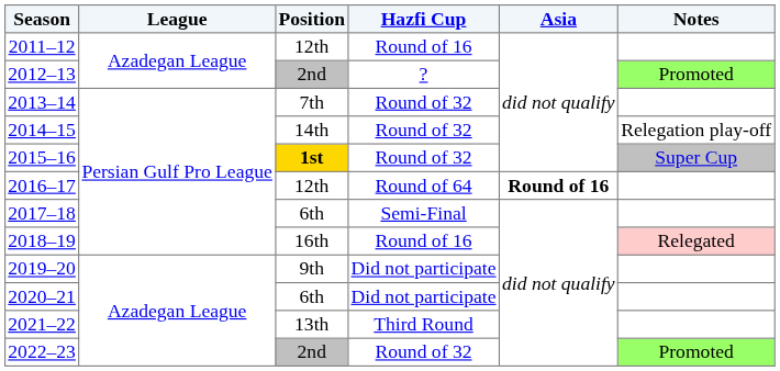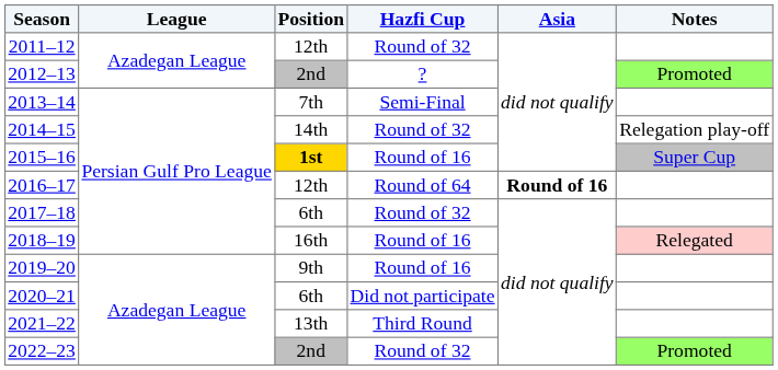 <table border="1" cellpadding="2" style="border-collapse:collapse; text-align:center; font-size:normal">
 <tr style="background:#f0f6fa;">
 <th>Season</th>
 <th>League</th>
 <th>Position</th>
 <th><a href='#'>Hazfi Cup</a></th>
 <th><a href='#'>Asia</a></th>
 <th>Notes</th>
 </tr>
 <tr>
 <td><a href='#'>2011–12</a></td>
 <td rowspan="2"><a href='#'>Azadegan League</a></td>
 <td>12th</td>
-<td><a href='#'>Round of 16</a></td>
+<td><a href='#'>Round of 32</a></td>
 <td rowspan="5"><em>did not qualify</em></td>
 <td></td>
 </tr>
 <tr>
 <td><a href='#'>2012–13</a></td>
 <td bgcolor=silver>2nd</td>
 <td><a href='#'>?</a></td>
 <td style="background:#9f6;">Promoted</td>
 </tr>
 <tr>
 <td><a href='#'>2013–14</a></td>
 <td rowspan="6"><a href='#'>Persian Gulf Pro League</a></td>
 <td>7th</td>
-<td><a href='#'>Round of 32</a></td>
+<td><a href='#'>Semi-Final</a></td>
 <td></td>
 </tr>
 <tr>
 <td><a href='#'>2014–15</a></td>
 <td>14th</td>
 <td><a href='#'>Round of 32</a></td>
 <td>Relegation play-off</td>
 </tr>
 <tr>
 <td><a href='#'>2015–16</a></td>
 <td bgcolor=gold><strong>1st</strong></td>
-<td><a href='#'>Round of 32</a></td>
+<td><a href='#'>Round of 16</a></td>
 <td bgcolor=silver><a href='#'>Super Cup</a></td>
 </tr>
 <tr>
 <td><a href='#'>2016–17</a></td>
 <td>12th</td>
 <td><a href='#'>Round of 64</a></td>
 <td><strong>Round of 16</strong></td>
 <td></td>
 </tr>
 <tr>
 <td><a href='#'>2017–18</a></td>
 <td>6th</td>
-<td><a href='#'>Semi-Final</a></td>
+<td><a href='#'>Round of 32</a></td>
 <td rowspan="6"><em>did not qualify</em></td>
 <td></td>
 </tr>
 <tr>
 <td><a href='#'>2018–19</a></td>
 <td>16th</td>
 <td><a href='#'>Round of 16</a></td>
 <td style="background:#fcc;">Relegated</td>
 </tr>
 <tr>
 <td><a href='#'>2019–20</a></td>
 <td rowspan="4"><a href='#'>Azadegan League</a></td>
 <td>9th</td>
-<td><a href='#'>Did not participate</a></td>
+<td><a href='#'>Round of 16</a></td>
 <td></td>
 </tr>
 <tr>
 <td><a href='#'>2020–21</a></td>
 <td>6th</td>
 <td><a href='#'>Did not participate</a></td>
 <td></td>
 </tr>
 <tr>
 <td><a href='#'>2021–22</a></td>
 <td>13th</td>
 <td><a href='#'>Third Round</a></td>
 <td></td>
 </tr>
 <tr>
 <td><a href='#'>2022–23</a></td>
 <td bgcolor=silver>2nd</td>
 <td><a href='#'>Round of 32</a></td>
 <td style="background:#9f6;">Promoted</td>
 </tr>
 </table>
